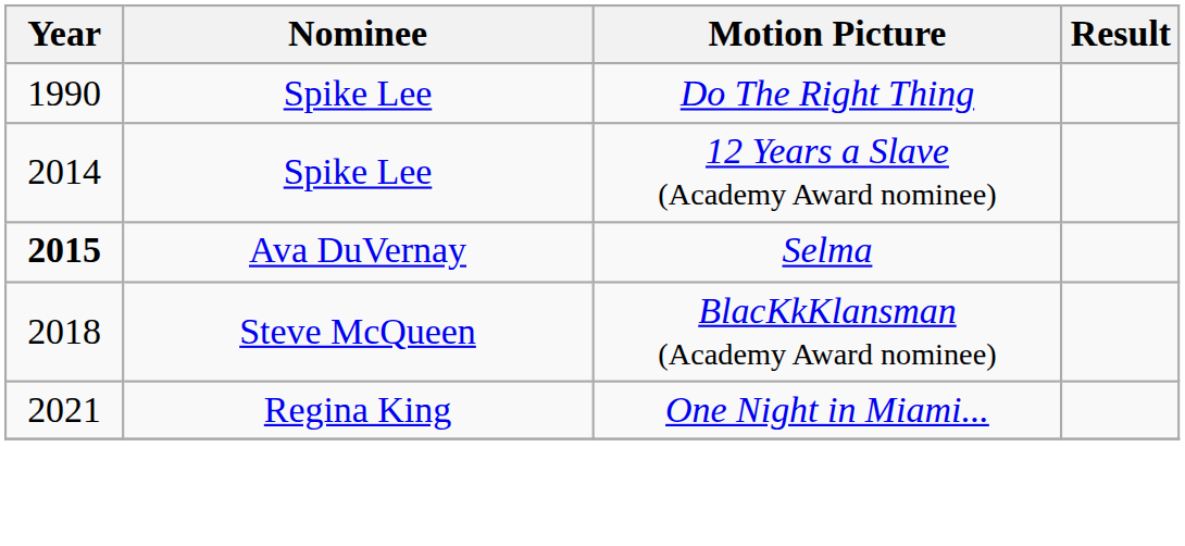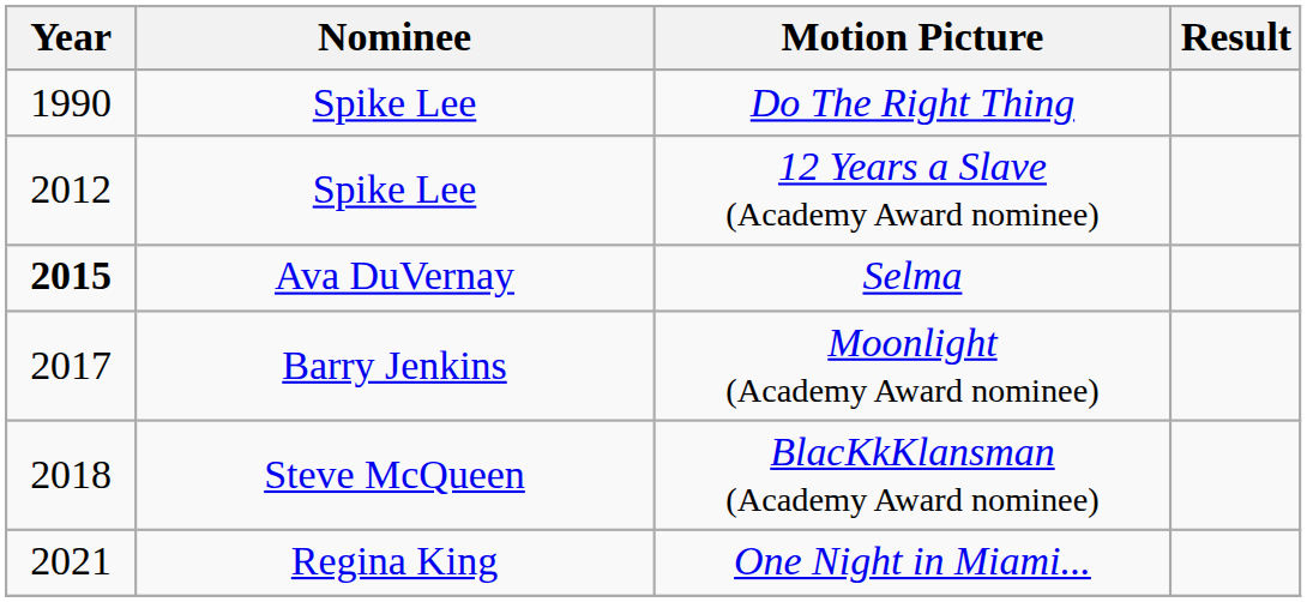 <table class="wikitable" style="text-align: center">
 <tr>
 <th style="width:10%;">Year</th>
 <th style="width:40%;">Nominee</th>
 <th style="width:40%;">Motion Picture</th>
 <th style="width:10%;">Result</th>
 </tr>
 <tr>
 <td style="text-align:center;">1990</td>
 <td><a href='#'>Spike Lee</a></td>
 <td><em><a href='#'>Do The Right Thing</a></em></td>
 <td></td>
 </tr>
 <tr>
-<td style="text-align:center;">2014</td>
+<td style="text-align:center;">2012</td>
 <td><a href='#'>Spike Lee</a></td>
 <td><em><a href='#'>12 Years a Slave</a></em><br><small>(Academy Award nominee)</small></td>
 <td></td>
 </tr>
 <tr>
 <td style="text-align:center;"><strong>2015</strong></td>
 <td><a href='#'>Ava DuVernay</a></td>
 <td><em><a href='#'>Selma</a></em></td>
+<td></td>
+</tr>
+<tr>
+<td style="text-align:center;">2017</td>
+<td><a href='#'>Barry Jenkins</a></td>
+<td><em><a href='#'>Moonlight</a></em><br><small>(Academy Award nominee)</small></td>
 <td></td>
 </tr>
 <tr>
 <td style="text-align:center;">2018</td>
 <td><a href='#'>Steve McQueen</a></td>
 <td><em><a href='#'>BlacKkKlansman</a></em><br><small>(Academy Award nominee)</small></td>
 <td></td>
 </tr>
 <tr>
 <td>2021</td>
 <td><a href='#'>Regina King</a></td>
 <td><em><a href='#'>One Night in Miami...</a></em></td>
 <td></td>
 </tr>
 <tr>
 </tr>
 </table>
